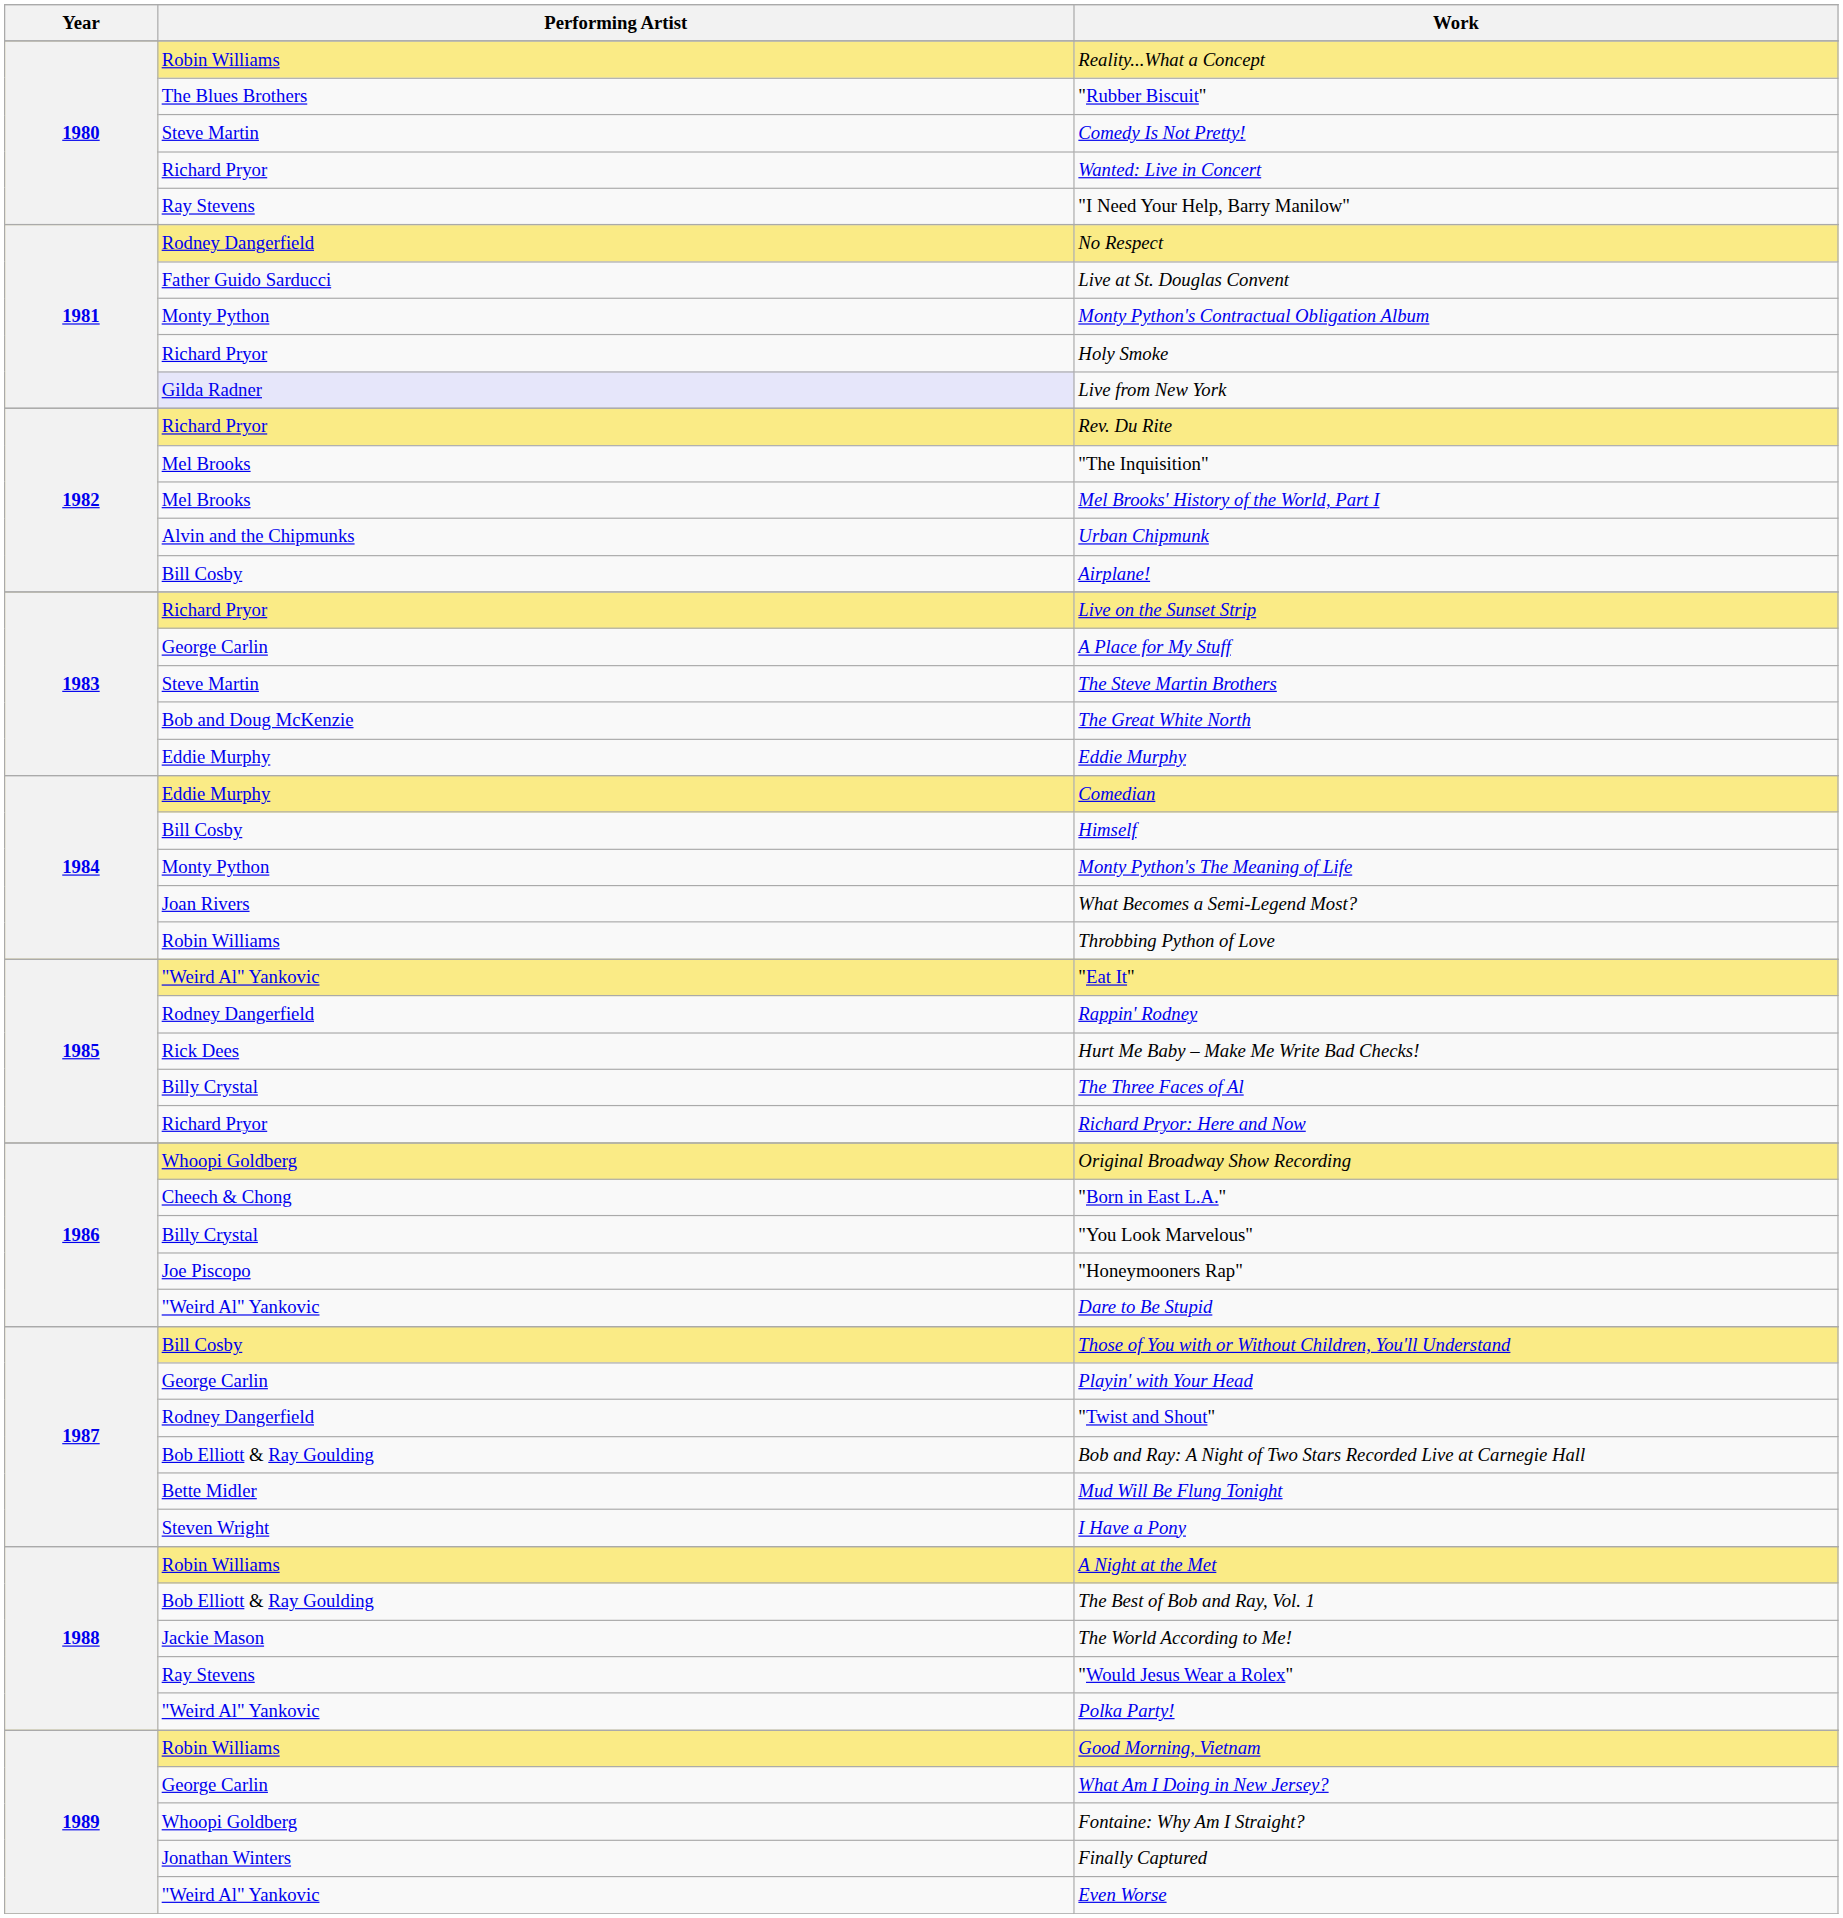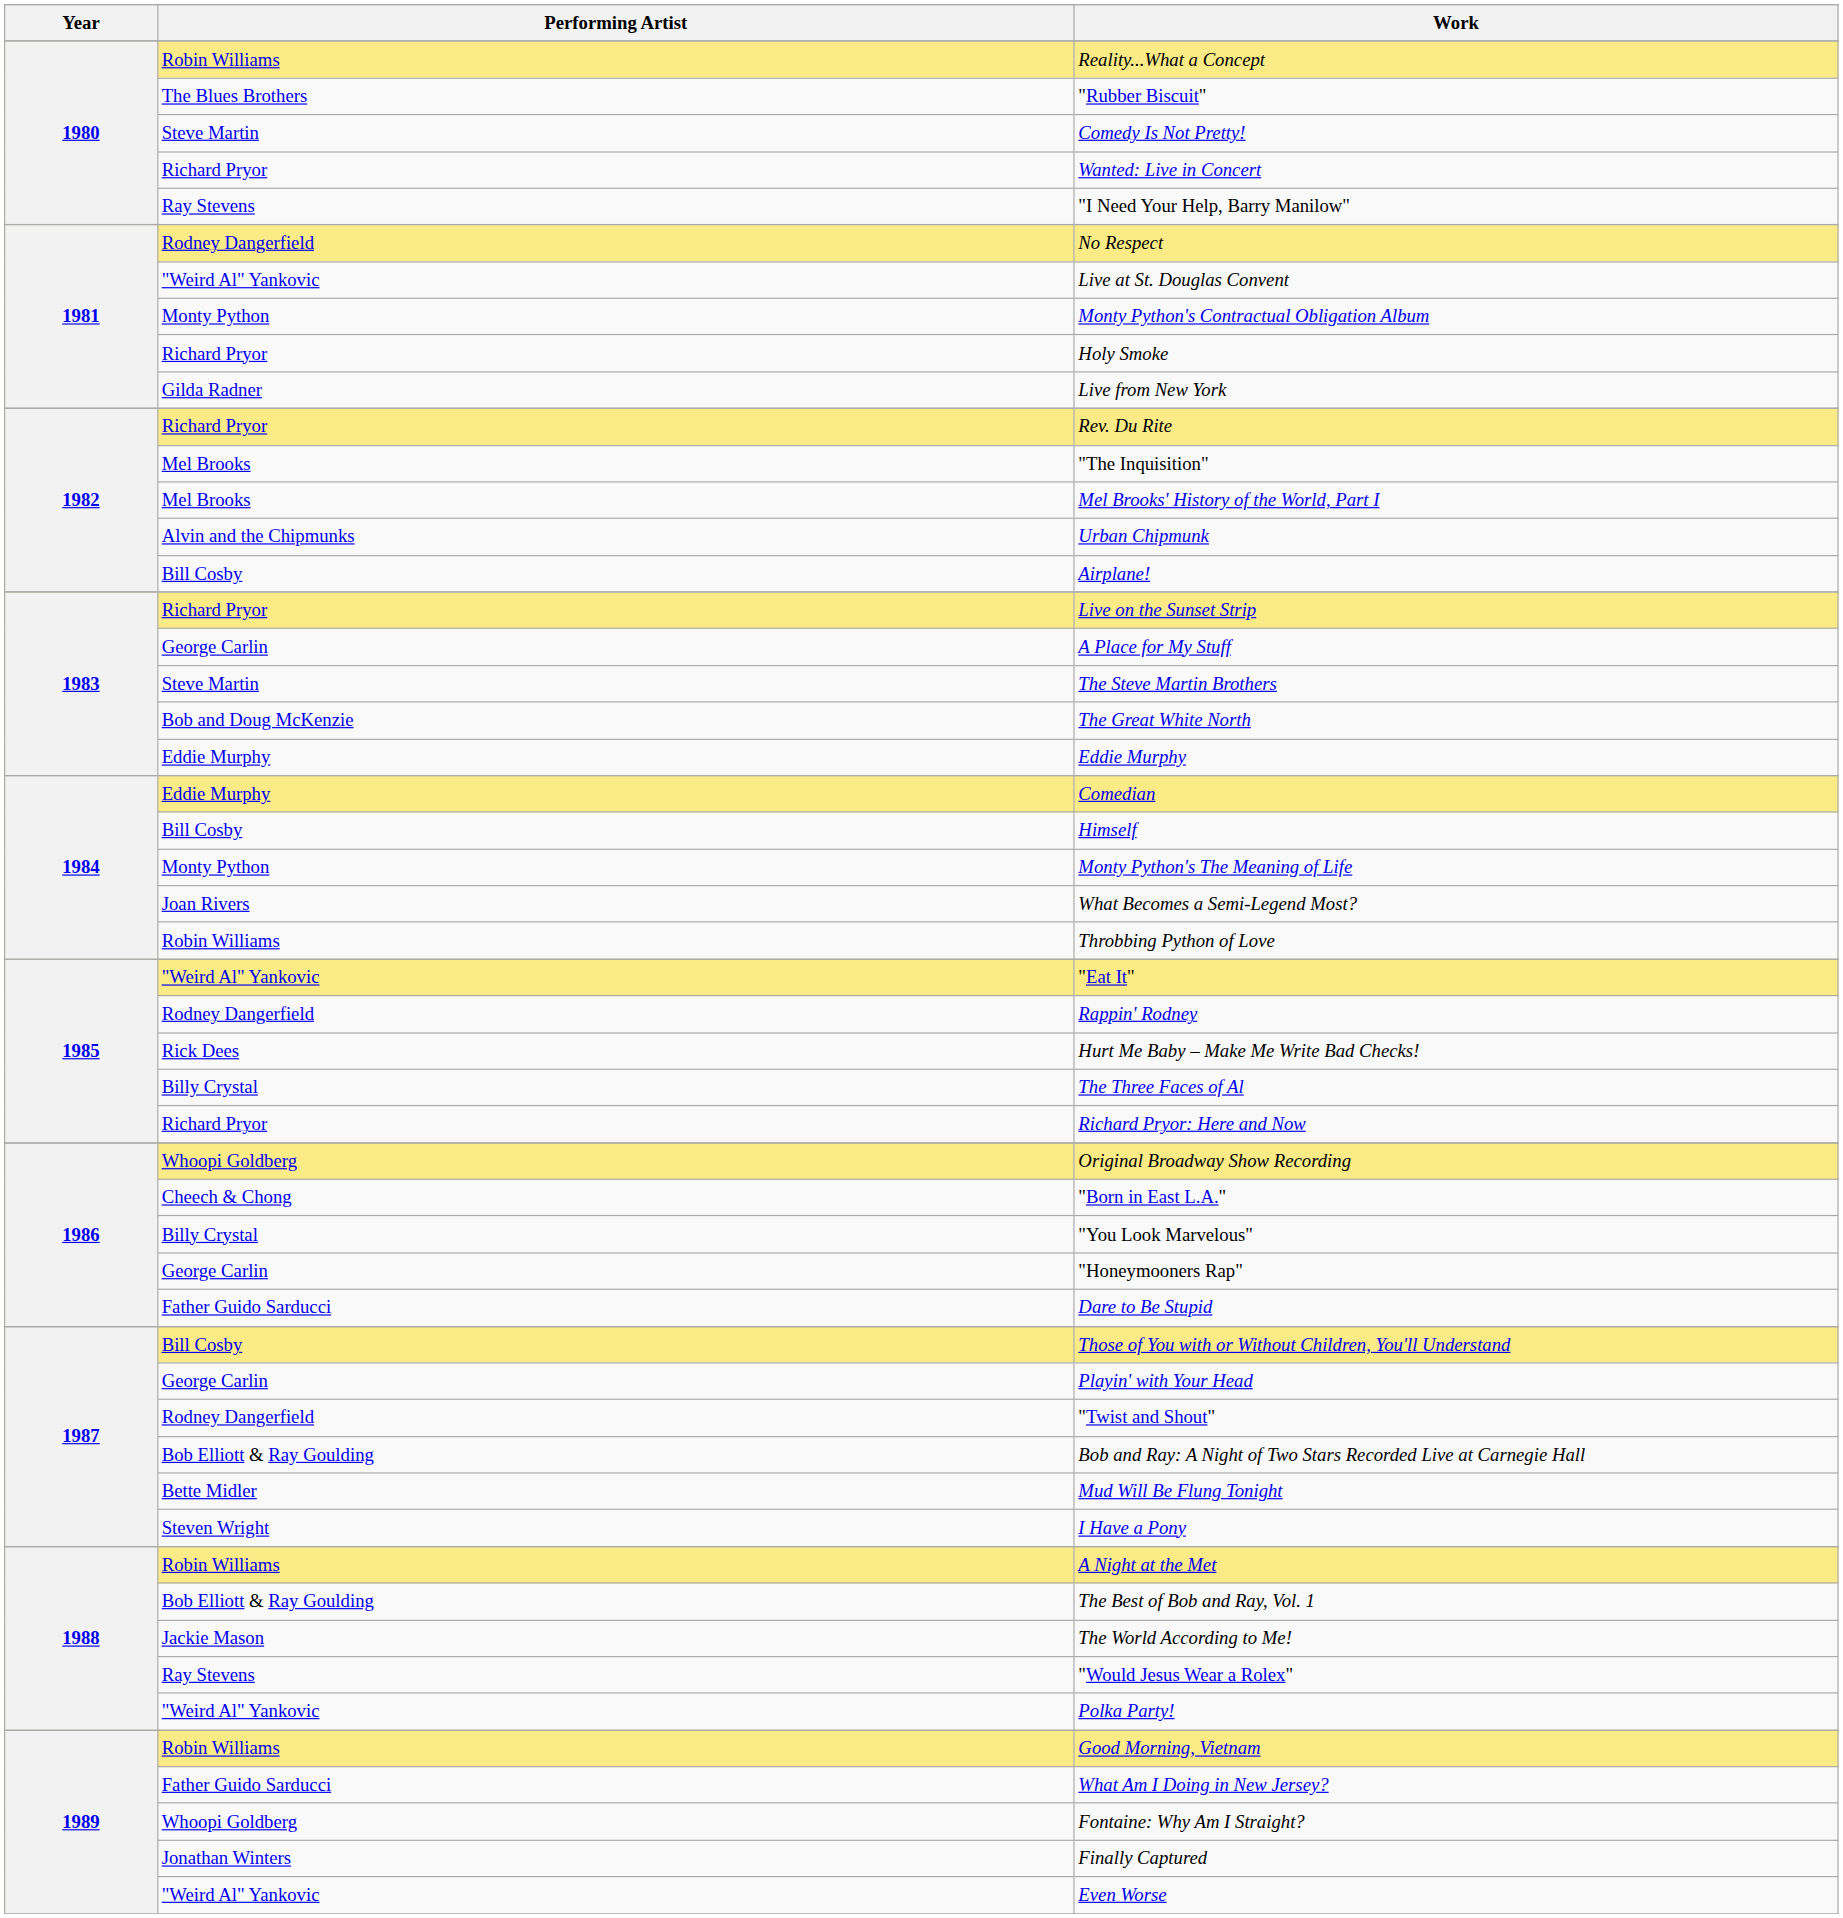 <table class="wikitable" style="font-size:1.00em; line-height:1.5em;">
 <tr bgcolor="#bebebe">
 </tr>
 <tr bgcolor="#bebebe">
 <th width="5%">Year</th>
 <th width="30%">Performing Artist</th>
 <th width="25%">Work</th>
 </tr>
 <tr>
 </tr>
 <tr style="background:#FAEB86;">
 <th rowspan=5, style="text-align:center;"><a href='#'>1980</a> <br></th>
 <td><a href='#'>Robin Williams</a></td>
 <td><em>Reality...What a Concept</em></td>
 </tr>
 <tr>
 <td><a href='#'>The Blues Brothers</a></td>
 <td>"<a href='#'>Rubber Biscuit</a>"</td>
 </tr>
 <tr>
 <td><a href='#'>Steve Martin</a></td>
 <td><em><a href='#'>Comedy Is Not Pretty!</a></em></td>
 </tr>
 <tr>
 <td><a href='#'>Richard Pryor</a></td>
 <td><em><a href='#'>Wanted: Live in Concert</a></em></td>
 </tr>
 <tr>
 <td><a href='#'>Ray Stevens</a></td>
 <td>"I Need Your Help, Barry Manilow"</td>
 </tr>
 <tr>
 </tr>
 <tr style="background:#FAEB86;">
 <th rowspan=5, style="text-align:center;"><a href='#'>1981</a> <br></th>
 <td><a href='#'>Rodney Dangerfield</a></td>
 <td><em>No Respect</em></td>
 </tr>
 <tr>
-<td><a href='#'>Father Guido Sarducci</a></td>
+<td><a href='#'>"Weird Al" Yankovic</a></td>
 <td><em>Live at St. Douglas Convent</em></td>
 </tr>
 <tr>
 <td><a href='#'>Monty Python</a></td>
 <td><em><a href='#'>Monty Python's Contractual Obligation Album</a></em></td>
 </tr>
 <tr>
 <td><a href='#'>Richard Pryor</a></td>
 <td><em>Holy Smoke</em></td>
 </tr>
 <tr>
-<td style="background: lavender;"><a href='#'>Gilda Radner</a></td>
+<td><a href='#'>Gilda Radner</a></td>
 <td><em>Live from New York</em></td>
 </tr>
 <tr>
 </tr>
 <tr style="background:#FAEB86;">
 <th rowspan=5, style="text-align:center;"><a href='#'>1982</a> <br></th>
 <td><a href='#'>Richard Pryor</a></td>
 <td><em>Rev. Du Rite</em></td>
 </tr>
 <tr>
 <td><a href='#'>Mel Brooks</a></td>
 <td>"The Inquisition"</td>
 </tr>
 <tr>
 <td><a href='#'>Mel Brooks</a></td>
 <td><em><a href='#'>Mel Brooks' History of the World, Part I</a></em></td>
 </tr>
 <tr>
 <td><a href='#'>Alvin and the Chipmunks</a></td>
 <td><em><a href='#'>Urban Chipmunk</a></em></td>
 </tr>
 <tr>
 <td><a href='#'>Bill Cosby</a></td>
 <td><em><a href='#'>Airplane!</a></em></td>
 </tr>
 <tr>
 </tr>
 <tr style="background:#FAEB86;">
 <th rowspan=5, style="text-align:center;"><a href='#'>1983</a> <br></th>
 <td><a href='#'>Richard Pryor</a></td>
 <td><em><a href='#'>Live on the Sunset Strip</a></em></td>
 </tr>
 <tr>
 <td><a href='#'>George Carlin</a></td>
 <td><em><a href='#'>A Place for My Stuff</a></em></td>
 </tr>
 <tr>
 <td><a href='#'>Steve Martin</a></td>
 <td><em><a href='#'>The Steve Martin Brothers</a></em></td>
 </tr>
 <tr>
 <td><a href='#'>Bob and Doug McKenzie</a></td>
 <td><em><a href='#'>The Great White North</a></em></td>
 </tr>
 <tr>
 <td><a href='#'>Eddie Murphy</a></td>
 <td><em><a href='#'>Eddie Murphy</a></em></td>
 </tr>
 <tr>
 </tr>
 <tr style="background:#FAEB86;">
 <th rowspan=5, style="text-align:center;"><a href='#'>1984</a> <br></th>
 <td><a href='#'>Eddie Murphy</a></td>
 <td><em><a href='#'>Comedian</a></em></td>
 </tr>
 <tr>
 <td><a href='#'>Bill Cosby</a></td>
 <td><em><a href='#'>Himself</a></em></td>
 </tr>
 <tr>
 <td><a href='#'>Monty Python</a></td>
 <td><em><a href='#'>Monty Python's The Meaning of Life</a></em></td>
 </tr>
 <tr>
 <td><a href='#'>Joan Rivers</a></td>
 <td><em>What Becomes a Semi-Legend Most?</em></td>
 </tr>
 <tr>
 <td><a href='#'>Robin Williams</a></td>
 <td><em>Throbbing Python of Love</em></td>
 </tr>
 <tr>
 </tr>
 <tr style="background:#FAEB86;">
 <th rowspan=5, style="text-align:center;"><a href='#'>1985</a> <br></th>
 <td><a href='#'>"Weird Al" Yankovic</a></td>
 <td>"<a href='#'>Eat It</a>"</td>
 </tr>
 <tr>
 <td><a href='#'>Rodney Dangerfield</a></td>
 <td><em><a href='#'>Rappin' Rodney</a></em></td>
 </tr>
 <tr>
 <td><a href='#'>Rick Dees</a></td>
 <td><em>Hurt Me Baby – Make Me Write Bad Checks!</em></td>
 </tr>
 <tr>
 <td><a href='#'>Billy Crystal</a></td>
 <td><em><a href='#'>The Three Faces of Al</a></em></td>
 </tr>
 <tr>
 <td><a href='#'>Richard Pryor</a></td>
 <td><em><a href='#'>Richard Pryor: Here and Now</a></em></td>
 </tr>
 <tr>
 </tr>
 <tr style="background:#FAEB86;">
 <th rowspan=5, style="text-align:center;"><a href='#'>1986</a> <br></th>
 <td><a href='#'>Whoopi Goldberg</a></td>
 <td><em>Original Broadway Show Recording</em></td>
 </tr>
 <tr>
 <td><a href='#'>Cheech & Chong</a></td>
 <td>"<a href='#'>Born in East L.A.</a>"</td>
 </tr>
 <tr>
 <td><a href='#'>Billy Crystal</a></td>
 <td>"You Look Marvelous"</td>
 </tr>
 <tr>
-<td><a href='#'>Joe Piscopo</a></td>
+<td><a href='#'>George Carlin</a></td>
 <td>"Honeymooners Rap"</td>
 </tr>
 <tr>
-<td><a href='#'>"Weird Al" Yankovic</a></td>
+<td><a href='#'>Father Guido Sarducci</a></td>
 <td><em><a href='#'>Dare to Be Stupid</a></em></td>
 </tr>
 <tr>
 </tr>
 <tr style="background:#FAEB86;">
 <th rowspan=6, style="text-align:center;"><a href='#'>1987</a> <br></th>
 <td><a href='#'>Bill Cosby</a></td>
 <td><em><a href='#'>Those of You with or Without Children, You'll Understand</a></em></td>
 </tr>
 <tr>
 <td><a href='#'>George Carlin</a></td>
 <td><em><a href='#'>Playin' with Your Head</a></em></td>
 </tr>
 <tr>
 <td><a href='#'>Rodney Dangerfield</a></td>
 <td>"<a href='#'>Twist and Shout</a>"</td>
 </tr>
 <tr>
 <td><a href='#'>Bob Elliott</a> & <a href='#'>Ray Goulding</a></td>
 <td><em>Bob and Ray: A Night of Two Stars Recorded Live at Carnegie Hall</em></td>
 </tr>
 <tr>
 <td><a href='#'>Bette Midler</a></td>
 <td><em><a href='#'>Mud Will Be Flung Tonight</a></em></td>
 </tr>
 <tr>
 <td><a href='#'>Steven Wright</a></td>
 <td><em><a href='#'>I Have a Pony</a></em></td>
 </tr>
 <tr>
 </tr>
 <tr style="background:#FAEB86;">
 <th rowspan=5, style="text-align:center;"><a href='#'>1988</a> <br></th>
 <td><a href='#'>Robin Williams</a></td>
 <td><em><a href='#'>A Night at the Met</a></em></td>
 </tr>
 <tr>
 <td><a href='#'>Bob Elliott</a> & <a href='#'>Ray Goulding</a></td>
 <td><em>The Best of Bob and Ray, Vol. 1</em></td>
 </tr>
 <tr>
 <td><a href='#'>Jackie Mason</a></td>
 <td><em>The World According to Me!</em></td>
 </tr>
 <tr>
 <td><a href='#'>Ray Stevens</a></td>
 <td>"<a href='#'>Would Jesus Wear a Rolex</a>"</td>
 </tr>
 <tr>
 <td><a href='#'>"Weird Al" Yankovic</a></td>
 <td><em><a href='#'>Polka Party!</a></em></td>
 </tr>
 <tr>
 </tr>
 <tr style="background:#FAEB86;">
 <th rowspan=5, style="text-align:center;"><a href='#'>1989</a> <br></th>
 <td><a href='#'>Robin Williams</a></td>
 <td><em><a href='#'>Good Morning, Vietnam</a></em></td>
 </tr>
 <tr>
-<td><a href='#'>George Carlin</a></td>
+<td><a href='#'>Father Guido Sarducci</a></td>
 <td><em><a href='#'>What Am I Doing in New Jersey?</a></em></td>
 </tr>
 <tr>
 <td><a href='#'>Whoopi Goldberg</a></td>
 <td><em>Fontaine: Why Am I Straight?</em></td>
 </tr>
 <tr>
 <td><a href='#'>Jonathan Winters</a></td>
 <td><em>Finally Captured</em></td>
 </tr>
 <tr>
 <td><a href='#'>"Weird Al" Yankovic</a></td>
 <td><em><a href='#'>Even Worse</a></em></td>
 </tr>
 <tr>
 </tr>
 </table>
